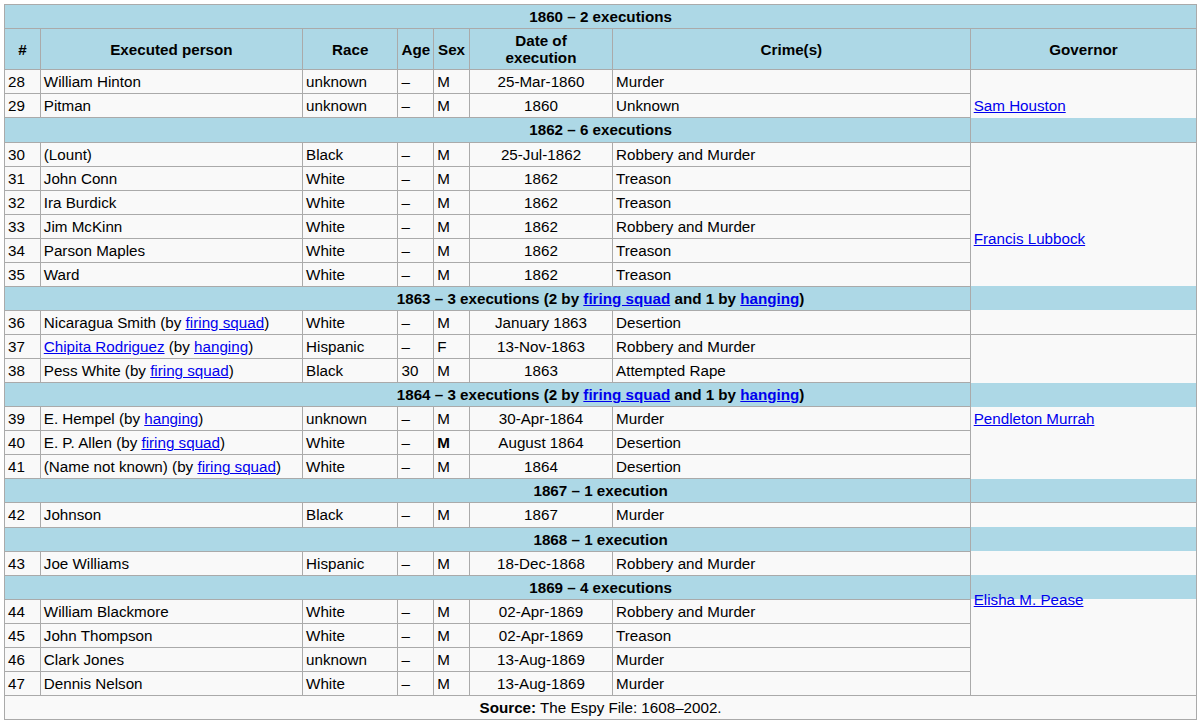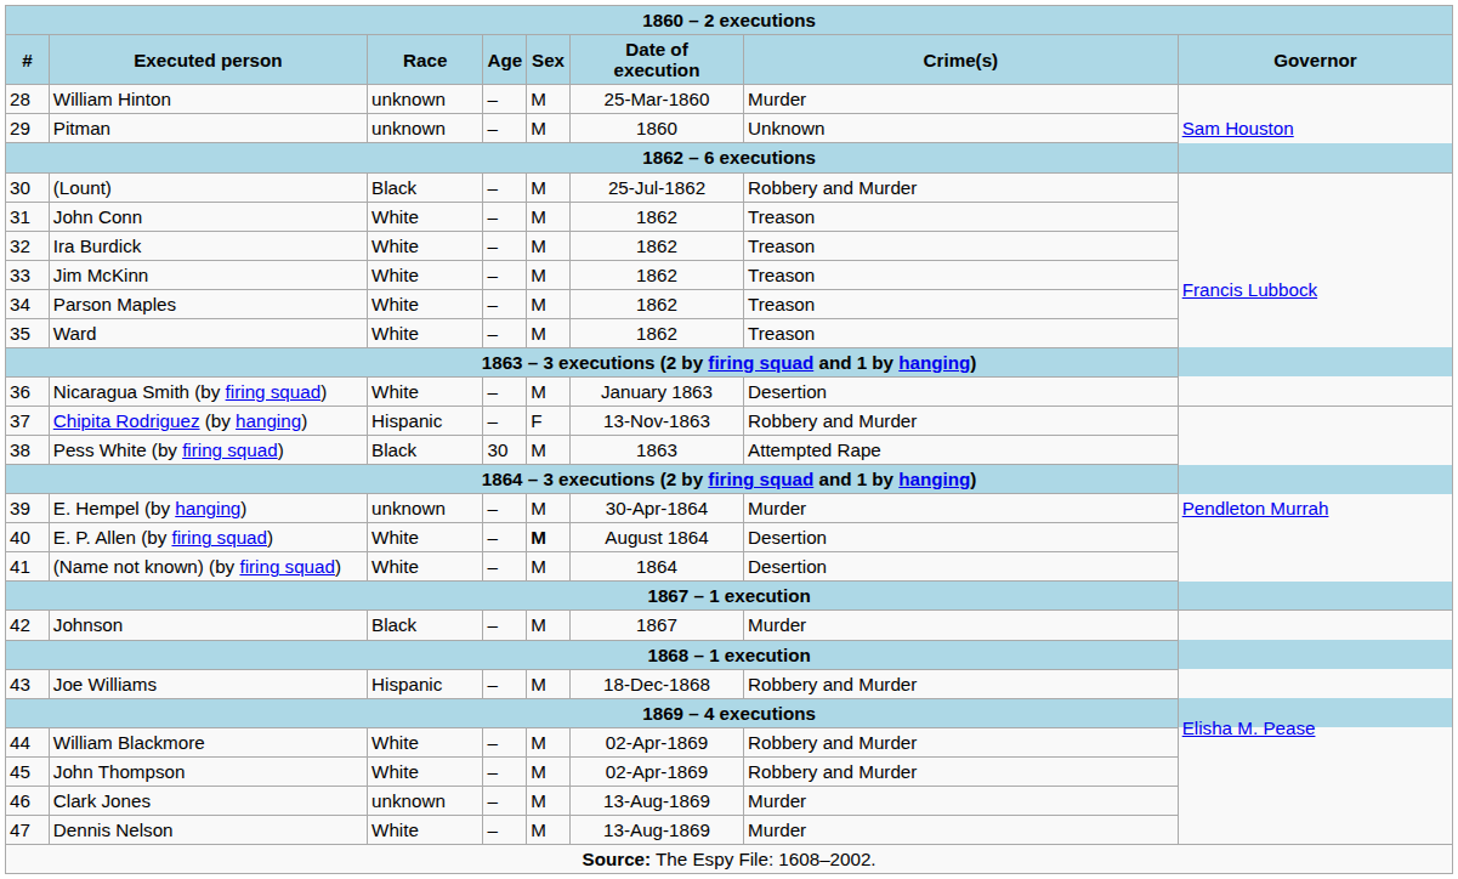 <table class="wikitable" style="font-size:95%; ">
 <tr>
 <th colspan="8" style="background-color:#ADD8E6">1860 – 2 executions</th>
 </tr>
 <tr>
 <th style="background-color:#ADD8E6" width="3%">#</th>
 <th style="background-color:#ADD8E6" width="22%">Executed person</th>
 <th style="background-color:#ADD8E6" width="8%">Race</th>
 <th style="background-color:#ADD8E6" width="3%">Age</th>
 <th style="background-color:#ADD8E6" width="3%">Sex</th>
 <th style="background-color:#ADD8E6" width="12%">Date of <br>execution</th>
 <th style="background-color:#ADD8E6" width="30%">Crime(s)</th>
 <th style="background-color:#ADD8E6" width="30%">Governor</th>
 </tr>
 <tr>
 <td>28</td>
 <td>William Hinton</td>
 <td>unknown</td>
 <td>–</td>
 <td>M</td>
 <td align=center>25-Mar-1860</td>
 <td>Murder</td>
 <td Rowspan="3"><a href='#'>Sam Houston</a></td>
 </tr>
 <tr>
 <td>29</td>
 <td>Pitman</td>
 <td>unknown</td>
 <td>–</td>
 <td>M</td>
 <td align=center>1860</td>
 <td>Unknown</td>
 </tr>
 <tr>
 <th colspan="8" style="background-color:#ADD8E6">1862 – 6 executions</th>
 </tr>
 <tr>
 <td>30</td>
 <td>(Lount)</td>
 <td>Black</td>
 <td>–</td>
 <td>M</td>
 <td align=center>25-Jul-1862</td>
 <td>Robbery and Murder</td>
 <td Rowspan="8"><a href='#'>Francis Lubbock</a></td>
 </tr>
 <tr>
 <td>31</td>
 <td>John Conn</td>
 <td>White</td>
 <td>–</td>
 <td>M</td>
 <td align=center>1862</td>
 <td>Treason</td>
 </tr>
 <tr>
 <td>32</td>
 <td>Ira Burdick</td>
 <td>White</td>
 <td>–</td>
 <td>M</td>
 <td align=center>1862</td>
 <td>Treason</td>
 </tr>
 <tr>
 <td>33</td>
 <td>Jim McKinn</td>
 <td>White</td>
 <td>–</td>
 <td>M</td>
 <td align=center>1862</td>
-<td>Robbery and Murder</td>
+<td>Treason</td>
 </tr>
 <tr>
 <td>34</td>
 <td>Parson Maples</td>
 <td>White</td>
 <td>–</td>
 <td>M</td>
 <td align=center>1862</td>
 <td>Treason</td>
 </tr>
 <tr>
 <td>35</td>
 <td>Ward</td>
 <td>White</td>
 <td>–</td>
 <td>M</td>
 <td align=center>1862</td>
 <td>Treason</td>
 </tr>
 <tr>
 <th colspan="8" style="background-color:#ADD8E6">1863 – 3 executions (2 by <a href='#'>firing squad</a> and 1 by <a href='#'>hanging</a>)</th>
 </tr>
 <tr>
 <td>36</td>
 <td>Nicaragua Smith (by <a href='#'>firing squad</a>)</td>
 <td>White</td>
 <td>–</td>
 <td>M</td>
 <td align=center>January 1863</td>
 <td>Desertion</td>
 </tr>
 <tr>
 <td>37</td>
 <td><a href='#'>Chipita Rodriguez</a> (by <a href='#'>hanging</a>)</td>
 <td>Hispanic</td>
 <td>–</td>
 <td>F</td>
 <td align=center>13-Nov-1863</td>
 <td>Robbery and Murder</td>
 <td Rowspan="7"><a href='#'>Pendleton Murrah</a></td>
 </tr>
 <tr>
 <td>38</td>
 <td>Pess White (by <a href='#'>firing squad</a>)</td>
 <td>Black</td>
 <td>30</td>
 <td>M</td>
 <td align=center>1863</td>
 <td>Attempted Rape</td>
 </tr>
 <tr>
 <th colspan="8" style="background-color:#ADD8E6">1864 – 3 executions (2 by <a href='#'>firing squad</a> and 1 by <a href='#'>hanging</a>)</th>
 </tr>
 <tr>
 <td>39</td>
 <td>E. Hempel (by <a href='#'>hanging</a>)</td>
 <td>unknown</td>
 <td>–</td>
 <td>M</td>
 <td align=center>30-Apr-1864</td>
 <td>Murder</td>
 </tr>
 <tr>
 <td>40</td>
 <td>E. P. Allen (by <a href='#'>firing squad</a>)</td>
 <td>White</td>
 <td>–</td>
 <td><strong>M</strong></td>
 <td align=center>August 1864</td>
 <td>Desertion</td>
 </tr>
 <tr>
 <td>41</td>
 <td>(Name not known) (by <a href='#'>firing squad</a>)</td>
 <td>White</td>
 <td>–</td>
 <td>M</td>
 <td align=center>1864</td>
 <td>Desertion</td>
 </tr>
 <tr>
 <th colspan="8" style="background-color:#ADD8E6">1867 – 1 execution</th>
 </tr>
 <tr>
 <td>42</td>
 <td>Johnson</td>
 <td>Black</td>
 <td>–</td>
 <td>M</td>
 <td align=center>1867</td>
 <td>Murder</td>
 <td Rowspan="8"><a href='#'>Elisha M. Pease</a></td>
 </tr>
 <tr>
 <th colspan="8" style="background-color:#ADD8E6">1868 – 1 execution</th>
 </tr>
 <tr>
 <td>43</td>
 <td>Joe Williams</td>
 <td>Hispanic</td>
 <td>–</td>
 <td>M</td>
 <td align=center>18-Dec-1868</td>
 <td>Robbery and Murder</td>
 </tr>
 <tr>
 <th colspan="8" style="background-color:#ADD8E6">1869 – 4 executions</th>
 </tr>
 <tr>
 <td>44</td>
 <td>William Blackmore</td>
 <td>White</td>
 <td>–</td>
 <td>M</td>
 <td align=center>02-Apr-1869</td>
 <td>Robbery and Murder</td>
 </tr>
 <tr>
 <td>45</td>
 <td>John Thompson</td>
 <td>White</td>
 <td>–</td>
 <td>M</td>
 <td align=center>02-Apr-1869</td>
-<td>Treason</td>
+<td>Robbery and Murder</td>
 </tr>
 <tr>
 <td>46</td>
 <td>Clark Jones</td>
 <td>unknown</td>
 <td>–</td>
 <td>M</td>
 <td align=center>13-Aug-1869</td>
 <td>Murder</td>
 </tr>
 <tr>
 <td>47</td>
 <td>Dennis Nelson</td>
 <td>White</td>
 <td>–</td>
 <td>M</td>
 <td align=center>13-Aug-1869</td>
 <td>Murder</td>
 </tr>
 <tr>
 <td colspan=8 style="text-align:center;"><strong>Source:</strong> The Espy File: 1608–2002.</td>
 </tr>
 </table>
